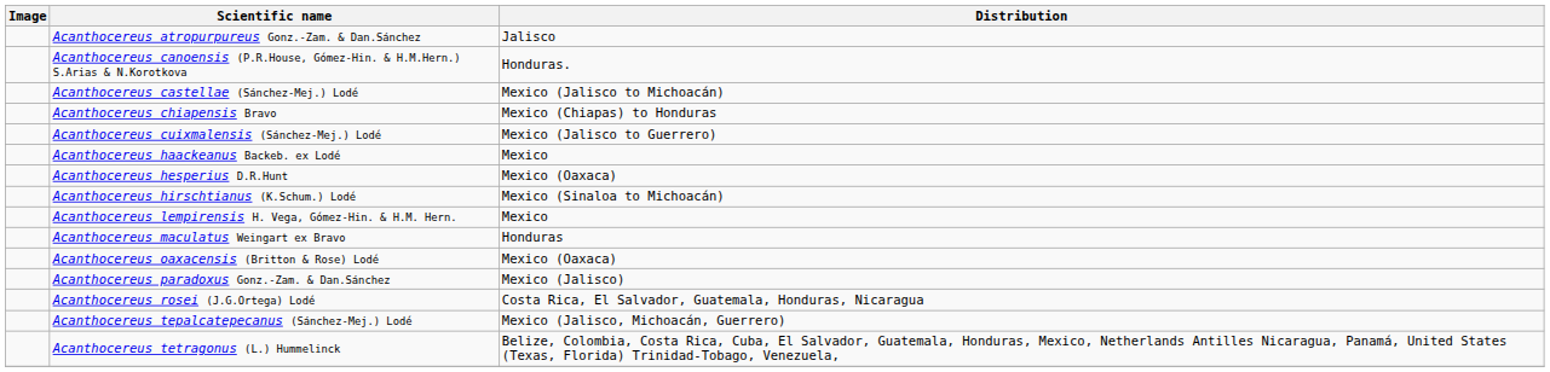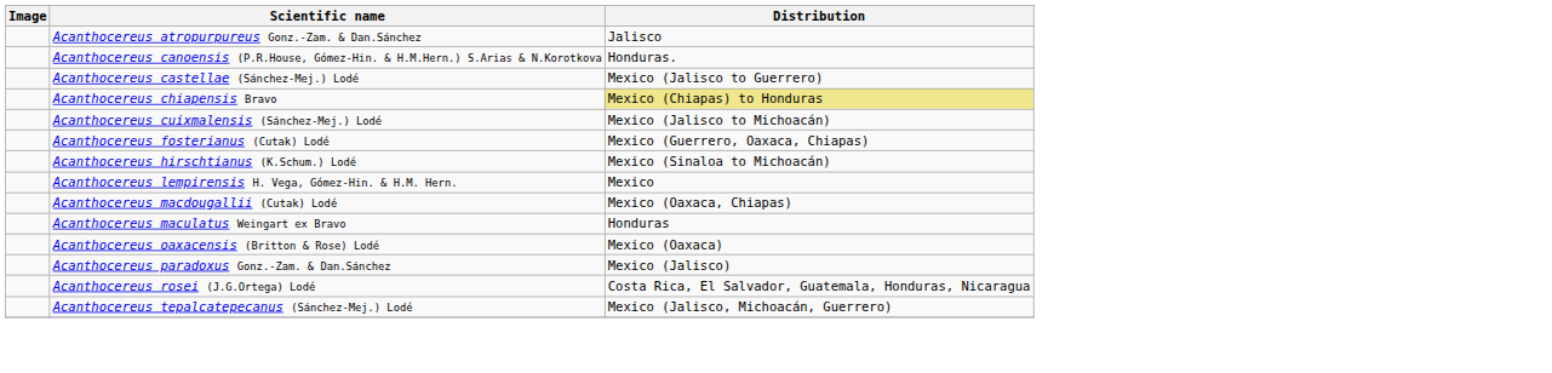 <table class="wikitable">
 <tr>
 <th>Image</th>
 <th>Scientific name</th>
 <th>Distribution</th>
 </tr>
 <tr>
 <td></td>
 <td><em><a href='#'>Acanthocereus atropurpureus</a></em> <small>Gonz.-Zam. & Dan.Sánchez</small></td>
 <td>Jalisco</td>
 </tr>
 <tr>
 <td></td>
 <td><em><a href='#'>Acanthocereus canoensis</a></em> <small>(P.R.House, Gómez-Hin. & H.M.Hern.) S.Arias & N.Korotkova</small></td>
 <td>Honduras.</td>
 </tr>
 <tr>
 <td></td>
 <td><em><a href='#'>Acanthocereus castellae</a></em> <small>(Sánchez-Mej.) Lodé</small></td>
+<td>Mexico (Jalisco to Guerrero)</td>
+</tr>
+<tr>
+<td></td>
+<td><em><a href='#'>Acanthocereus chiapensis</a></em> <small>Bravo</small></td>
+<td style="background: khaki;">Mexico (Chiapas) to Honduras</td>
+</tr>
+<tr>
+<td></td>
+<td><em><a href='#'>Acanthocereus cuixmalensis</a></em> <small>(Sánchez-Mej.) Lodé</small></td>
 <td>Mexico (Jalisco to Michoacán)</td>
 </tr>
 <tr>
 <td></td>
-<td><em><a href='#'>Acanthocereus chiapensis</a></em> <small>Bravo</small></td>
-<td>Mexico (Chiapas) to Honduras</td>
-</tr>
-<tr>
-<td></td>
-<td><em><a href='#'>Acanthocereus cuixmalensis</a></em> <small>(Sánchez-Mej.) Lodé</small></td>
-<td>Mexico (Jalisco to Guerrero)</td>
-</tr>
-<tr>
-<td></td>
-<td><em><a href='#'>Acanthocereus haackeanus</a></em> <small>Backeb. ex Lodé</small></td>
-<td>Mexico</td>
-</tr>
-<tr>
-<td></td>
-<td><em><a href='#'>Acanthocereus hesperius</a></em> <small>D.R.Hunt</small></td>
-<td>Mexico (Oaxaca)</td>
+<td><em><a href='#'>Acanthocereus fosterianus</a></em> <small>(Cutak) Lodé</small></td>
+<td>Mexico (Guerrero, Oaxaca, Chiapas)</td>
 </tr>
 <tr>
 <td></td>
 <td><em><a href='#'>Acanthocereus hirschtianus</a></em> <small>(K.Schum.) Lodé</small></td>
 <td>Mexico (Sinaloa to Michoacán)</td>
 </tr>
 <tr>
 <td></td>
 <td><em><a href='#'>Acanthocereus lempirensis</a></em> <small>H. Vega,  Gómez-Hin.  &  H.M. Hern.</small></td>
 <td>Mexico</td>
+</tr>
+<tr>
+<td></td>
+<td><em><a href='#'>Acanthocereus macdougallii</a></em> <small>(Cutak) Lodé</small></td>
+<td>Mexico (Oaxaca, Chiapas)</td>
 </tr>
 <tr>
 <td></td>
 <td><em><a href='#'>Acanthocereus maculatus</a></em> <small>Weingart ex Bravo</small></td>
 <td>Honduras</td>
 </tr>
 <tr>
 <td></td>
 <td><em><a href='#'>Acanthocereus oaxacensis</a></em> <small>(Britton & Rose) Lodé</small></td>
 <td>Mexico (Oaxaca)</td>
 </tr>
 <tr>
 <td></td>
 <td><em><a href='#'>Acanthocereus paradoxus</a></em> <small>Gonz.-Zam. & Dan.Sánchez</small></td>
 <td>Mexico (Jalisco)</td>
 </tr>
 <tr>
 <td></td>
 <td><em><a href='#'>Acanthocereus rosei</a></em> <small>(J.G.Ortega) Lodé</small></td>
 <td>Costa Rica, El Salvador, Guatemala, Honduras, Nicaragua</td>
 </tr>
 <tr>
 <td></td>
 <td><em><a href='#'>Acanthocereus tepalcatepecanus</a></em> <small>(Sánchez-Mej.) Lodé</small></td>
 <td>Mexico (Jalisco, Michoacán, Guerrero)</td>
 </tr>
 <tr>
-<td></td>
-<td><em><a href='#'>Acanthocereus tetragonus</a></em> <small>(L.) Hummelinck</small></td>
-<td>Belize, Colombia, Costa Rica, Cuba, El Salvador, Guatemala, Honduras, Mexico, Netherlands Antilles Nicaragua, Panamá,  United States (Texas, Florida) Trinidad-Tobago, Venezuela,</td>
-</tr>
-<tr>
 </tr>
 </table>
